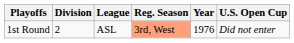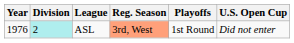 <table class="wikitable">
 <tr>
-<th>Playoffs</th>
+<th>Year</th>
 <th>Division</th>
 <th>League</th>
 <th>Reg. Season</th>
-<th>Year</th>
+<th>Playoffs</th>
 <th>U.S. Open Cup</th>
 </tr>
 <tr>
-<td>1st Round</td>
-<td>2</td>
+<td>1976</td>
+<td style="background: paleturquoise;">2</td>
 <td>ASL</td>
 <td style="background: lightsalmon;">3rd, West</td>
-<td>1976</td>
+<td>1st Round</td>
 <td><em>Did not enter</em></td>
 </tr>
 </table>
